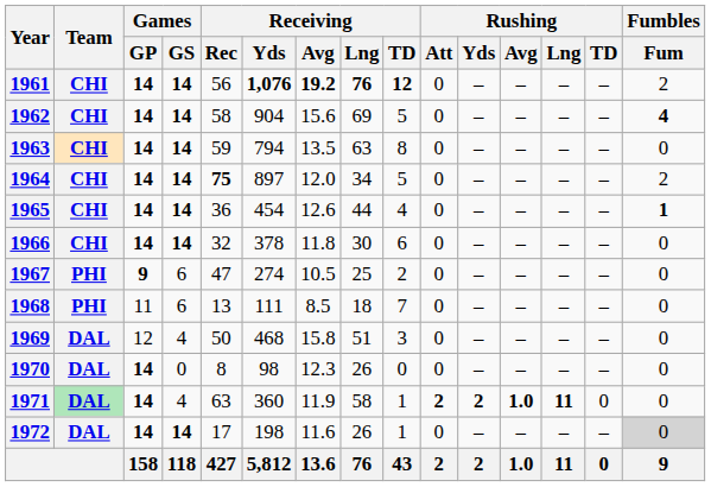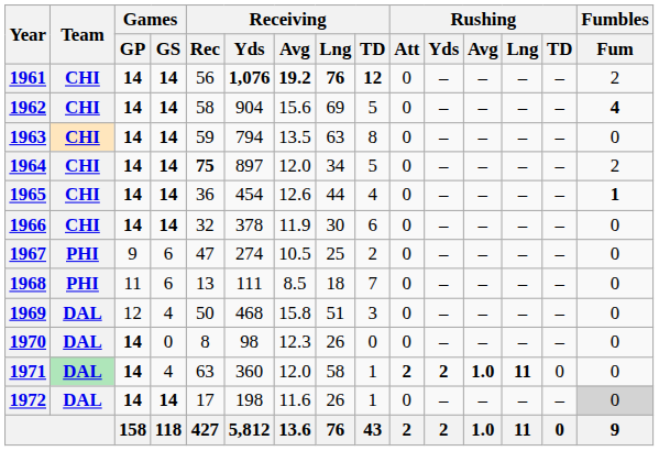 <table class="wikitable" style="text-align:center;">
 <tr>
 <th rowspan="2">Year</th>
 <th rowspan="2">Team</th>
 <th colspan="2">Games</th>
 <th colspan="5">Receiving</th>
 <th colspan="5">Rushing</th>
 <th colspan="1">Fumbles</th>
 </tr>
 <tr>
 <th>GP</th>
 <th>GS</th>
 <th>Rec</th>
 <th>Yds</th>
 <th>Avg</th>
 <th>Lng</th>
 <th>TD</th>
 <th>Att</th>
 <th>Yds</th>
 <th>Avg</th>
 <th>Lng</th>
 <th>TD</th>
 <th>Fum</th>
 </tr>
 <tr>
 <th><a href='#'>1961</a></th>
 <th><a href='#'>CHI</a></th>
 <td><strong>14</strong></td>
 <td><strong>14</strong></td>
 <td>56</td>
 <td><strong>1,076</strong></td>
 <td><strong>19.2</strong></td>
 <td><strong>76</strong></td>
 <td><strong>12</strong></td>
 <td>0</td>
 <td>–</td>
 <td>–</td>
 <td>–</td>
 <td>–</td>
 <td>2</td>
 </tr>
 <tr>
 <th><a href='#'>1962</a></th>
 <th><a href='#'>CHI</a></th>
 <td><strong>14</strong></td>
 <td><strong>14</strong></td>
 <td>58</td>
 <td>904</td>
 <td>15.6</td>
 <td>69</td>
 <td>5</td>
 <td>0</td>
 <td>–</td>
 <td>–</td>
 <td>–</td>
 <td>–</td>
 <td><strong>4</strong></td>
 </tr>
 <tr>
 <th><a href='#'>1963</a></th>
 <th style="background:#ffe6bd; width:3em;"><a href='#'>CHI</a></th>
 <td><strong>14</strong></td>
 <td><strong>14</strong></td>
 <td>59</td>
 <td>794</td>
 <td>13.5</td>
 <td>63</td>
 <td>8</td>
 <td>0</td>
 <td>–</td>
 <td>–</td>
 <td>–</td>
 <td>–</td>
 <td>0</td>
 </tr>
 <tr>
 <th><a href='#'>1964</a></th>
 <th><a href='#'>CHI</a></th>
 <td><strong>14</strong></td>
 <td><strong>14</strong></td>
 <td><strong>75</strong></td>
 <td>897</td>
 <td>12.0</td>
 <td>34</td>
 <td>5</td>
 <td>0</td>
 <td>–</td>
 <td>–</td>
 <td>–</td>
 <td>–</td>
 <td>2</td>
 </tr>
 <tr>
 <th><a href='#'>1965</a></th>
 <th><a href='#'>CHI</a></th>
 <td><strong>14</strong></td>
 <td><strong>14</strong></td>
 <td>36</td>
 <td>454</td>
 <td>12.6</td>
 <td>44</td>
 <td>4</td>
 <td>0</td>
 <td>–</td>
 <td>–</td>
 <td>–</td>
 <td>–</td>
 <td><strong>1</strong></td>
 </tr>
 <tr>
 <th><a href='#'>1966</a></th>
 <th><a href='#'>CHI</a></th>
 <td><strong>14</strong></td>
 <td><strong>14</strong></td>
 <td>32</td>
 <td>378</td>
-<td>11.8</td>
+<td>11.9</td>
 <td>30</td>
 <td>6</td>
 <td>0</td>
 <td>–</td>
 <td>–</td>
 <td>–</td>
 <td>–</td>
 <td>0</td>
 </tr>
 <tr>
 <th><a href='#'>1967</a></th>
 <th><a href='#'>PHI</a></th>
-<td><strong>9</strong></td>
+<td>9</td>
 <td>6</td>
 <td>47</td>
 <td>274</td>
 <td>10.5</td>
 <td>25</td>
 <td>2</td>
 <td>0</td>
 <td>–</td>
 <td>–</td>
 <td>–</td>
 <td>–</td>
 <td>0</td>
 </tr>
 <tr>
 <th><a href='#'>1968</a></th>
 <th><a href='#'>PHI</a></th>
 <td>11</td>
 <td>6</td>
 <td>13</td>
 <td>111</td>
 <td>8.5</td>
 <td>18</td>
 <td>7</td>
 <td>0</td>
 <td>–</td>
 <td>–</td>
 <td>–</td>
 <td>–</td>
 <td>0</td>
 </tr>
 <tr>
 <th><a href='#'>1969</a></th>
 <th><a href='#'>DAL</a></th>
 <td>12</td>
 <td>4</td>
 <td>50</td>
 <td>468</td>
 <td>15.8</td>
 <td>51</td>
 <td>3</td>
 <td>0</td>
 <td>–</td>
 <td>–</td>
 <td>–</td>
 <td>–</td>
 <td>0</td>
 </tr>
 <tr>
 <th><a href='#'>1970</a></th>
 <th><a href='#'>DAL</a></th>
 <td><strong>14</strong></td>
 <td>0</td>
 <td>8</td>
 <td>98</td>
 <td>12.3</td>
 <td>26</td>
 <td>0</td>
 <td>0</td>
 <td>–</td>
 <td>–</td>
 <td>–</td>
 <td>–</td>
 <td>0</td>
 </tr>
 <tr>
 <th><a href='#'>1971</a></th>
 <th style="background:#afe6ba; width:3em"><a href='#'>DAL</a></th>
 <td><strong>14</strong></td>
 <td>4</td>
 <td>63</td>
 <td>360</td>
-<td>11.9</td>
+<td>12.0</td>
 <td>58</td>
 <td>1</td>
 <td><strong>2</strong></td>
 <td><strong>2</strong></td>
 <td><strong>1.0</strong></td>
 <td><strong>11</strong></td>
 <td>0</td>
 <td>0</td>
 </tr>
 <tr>
 <th><a href='#'>1972</a></th>
 <th><a href='#'>DAL</a></th>
 <td><strong>14</strong></td>
 <td><strong>14</strong></td>
 <td>17</td>
 <td>198</td>
 <td>11.6</td>
 <td>26</td>
 <td>1</td>
 <td>0</td>
 <td>–</td>
 <td>–</td>
 <td>–</td>
 <td>–</td>
 <td style="background: lightgrey;">0</td>
 </tr>
 <tr>
 <th colspan="2"></th>
 <th>158</th>
 <th>118</th>
 <th>427</th>
 <th>5,812</th>
 <th>13.6</th>
 <th>76</th>
 <th>43</th>
 <th>2</th>
 <th>2</th>
 <th>1.0</th>
 <th>11</th>
 <th>0</th>
 <th>9</th>
 </tr>
 </table>
